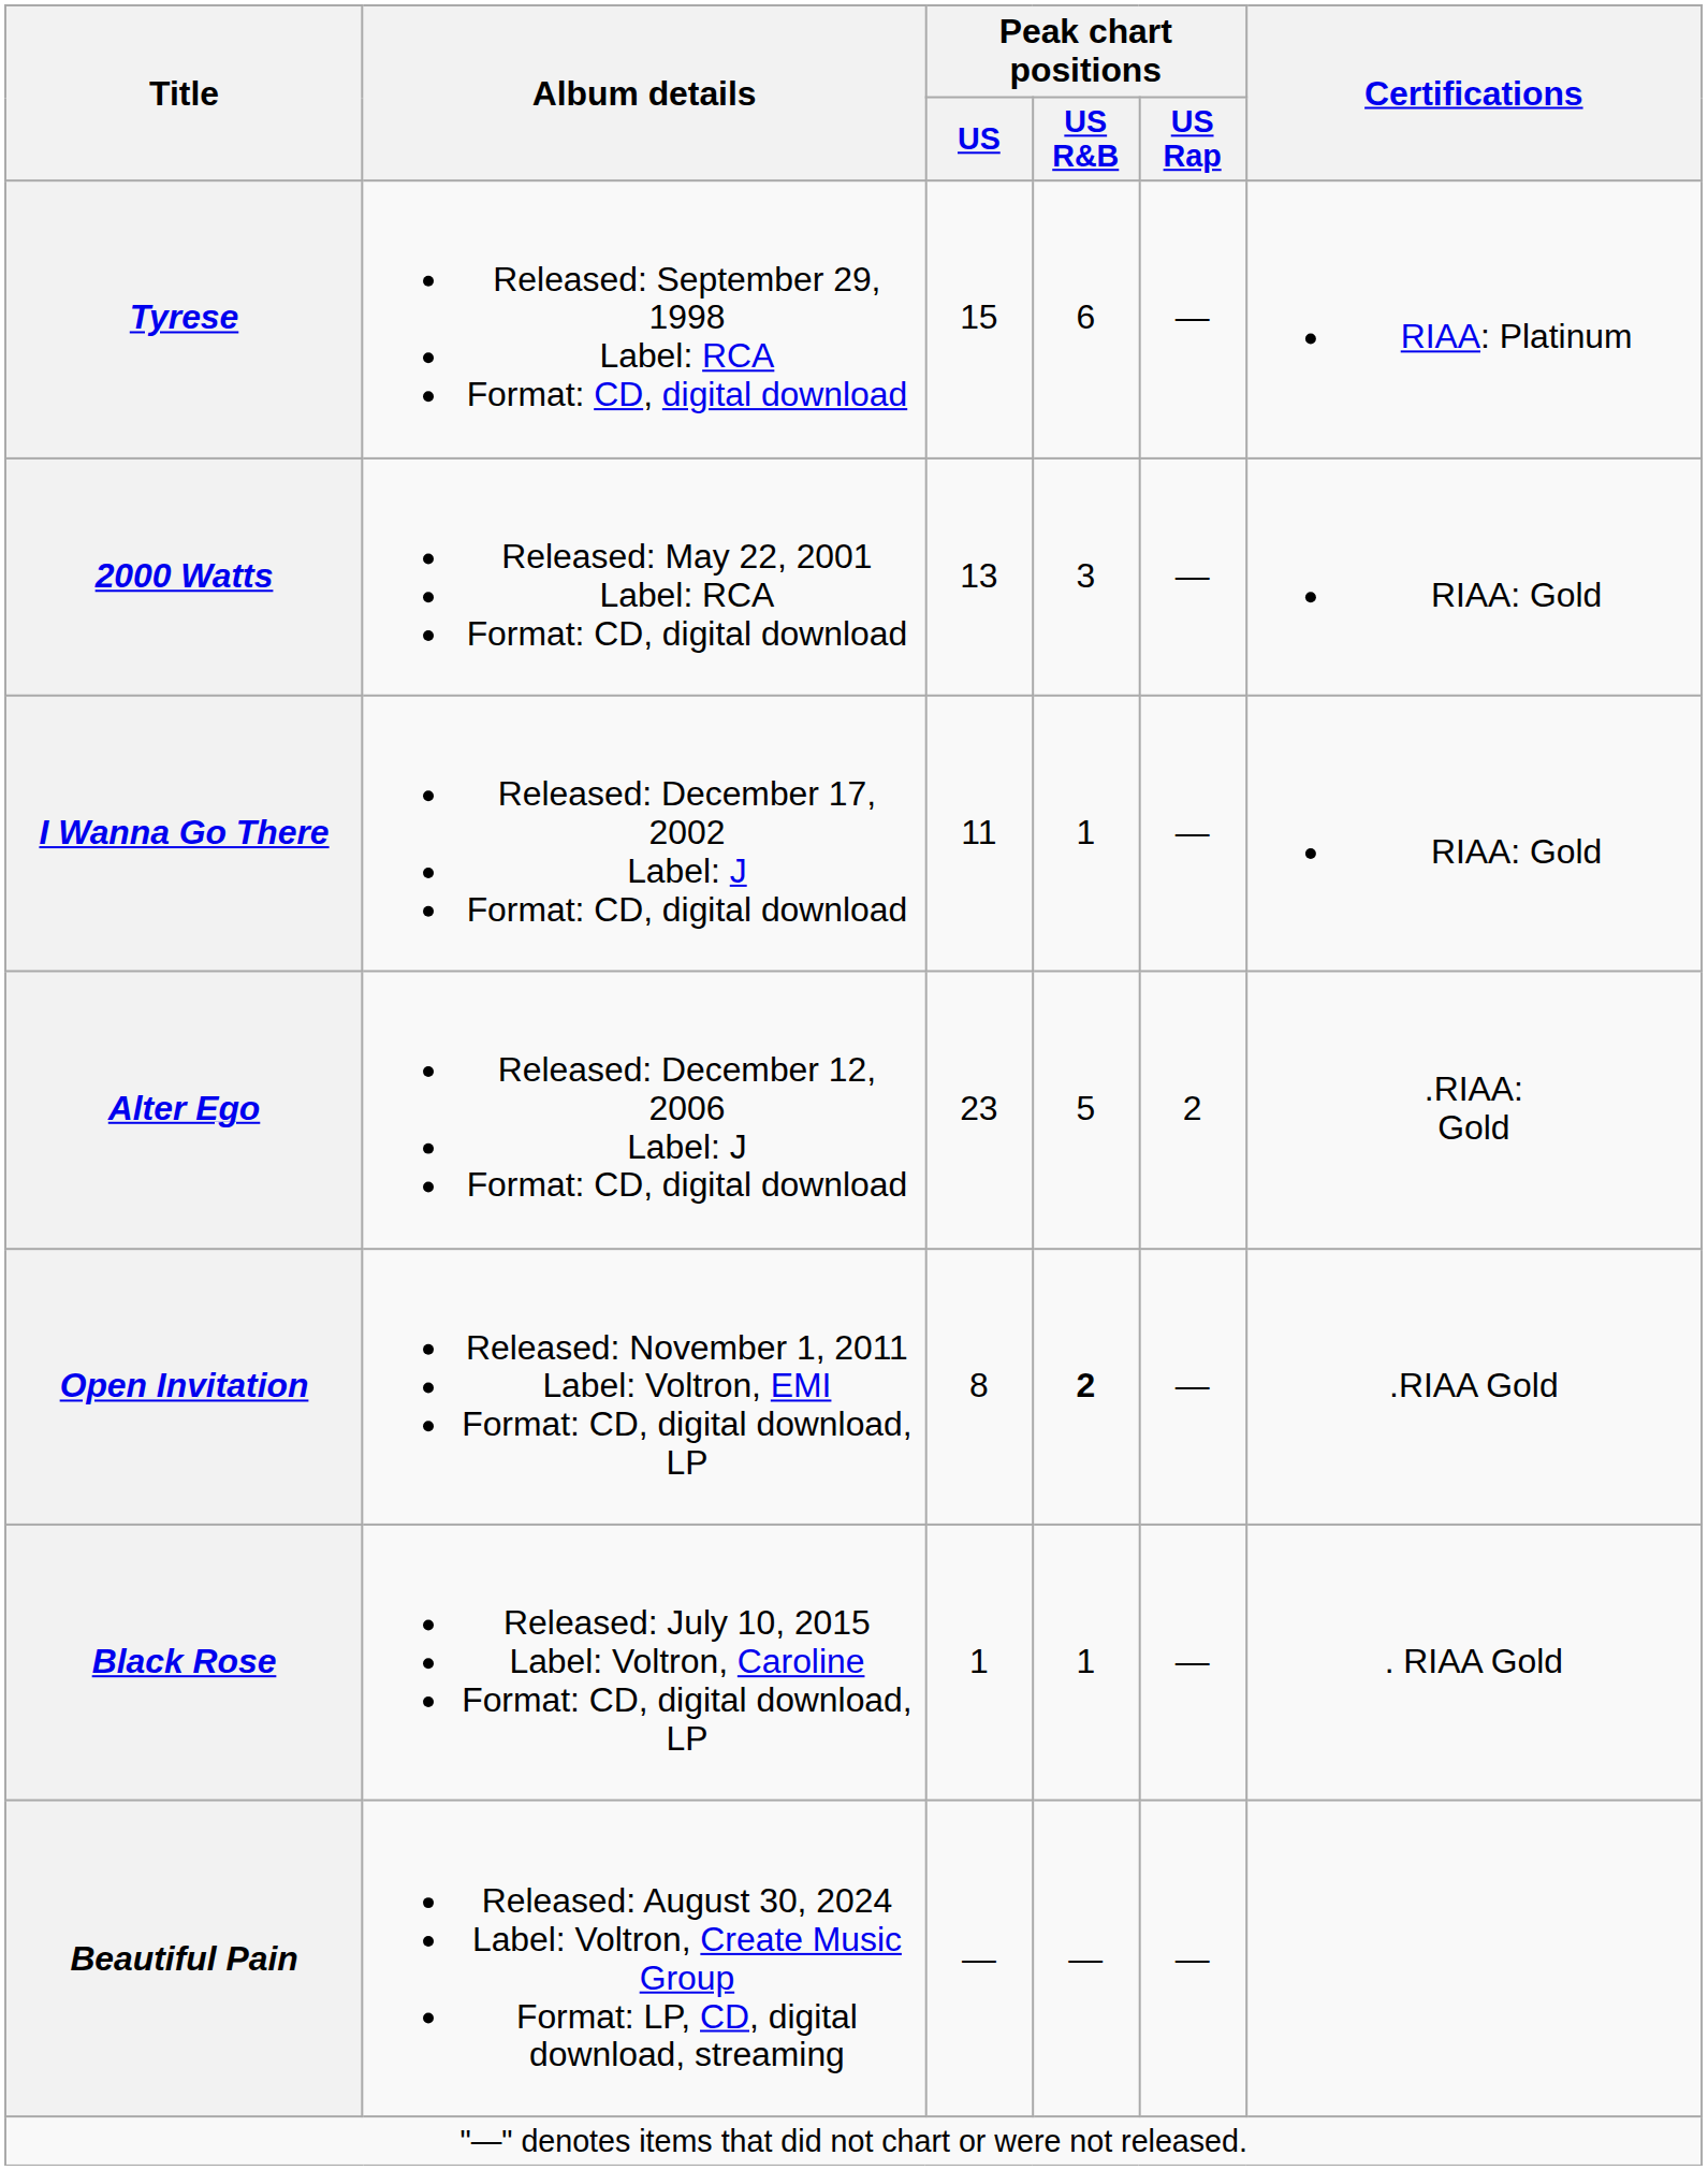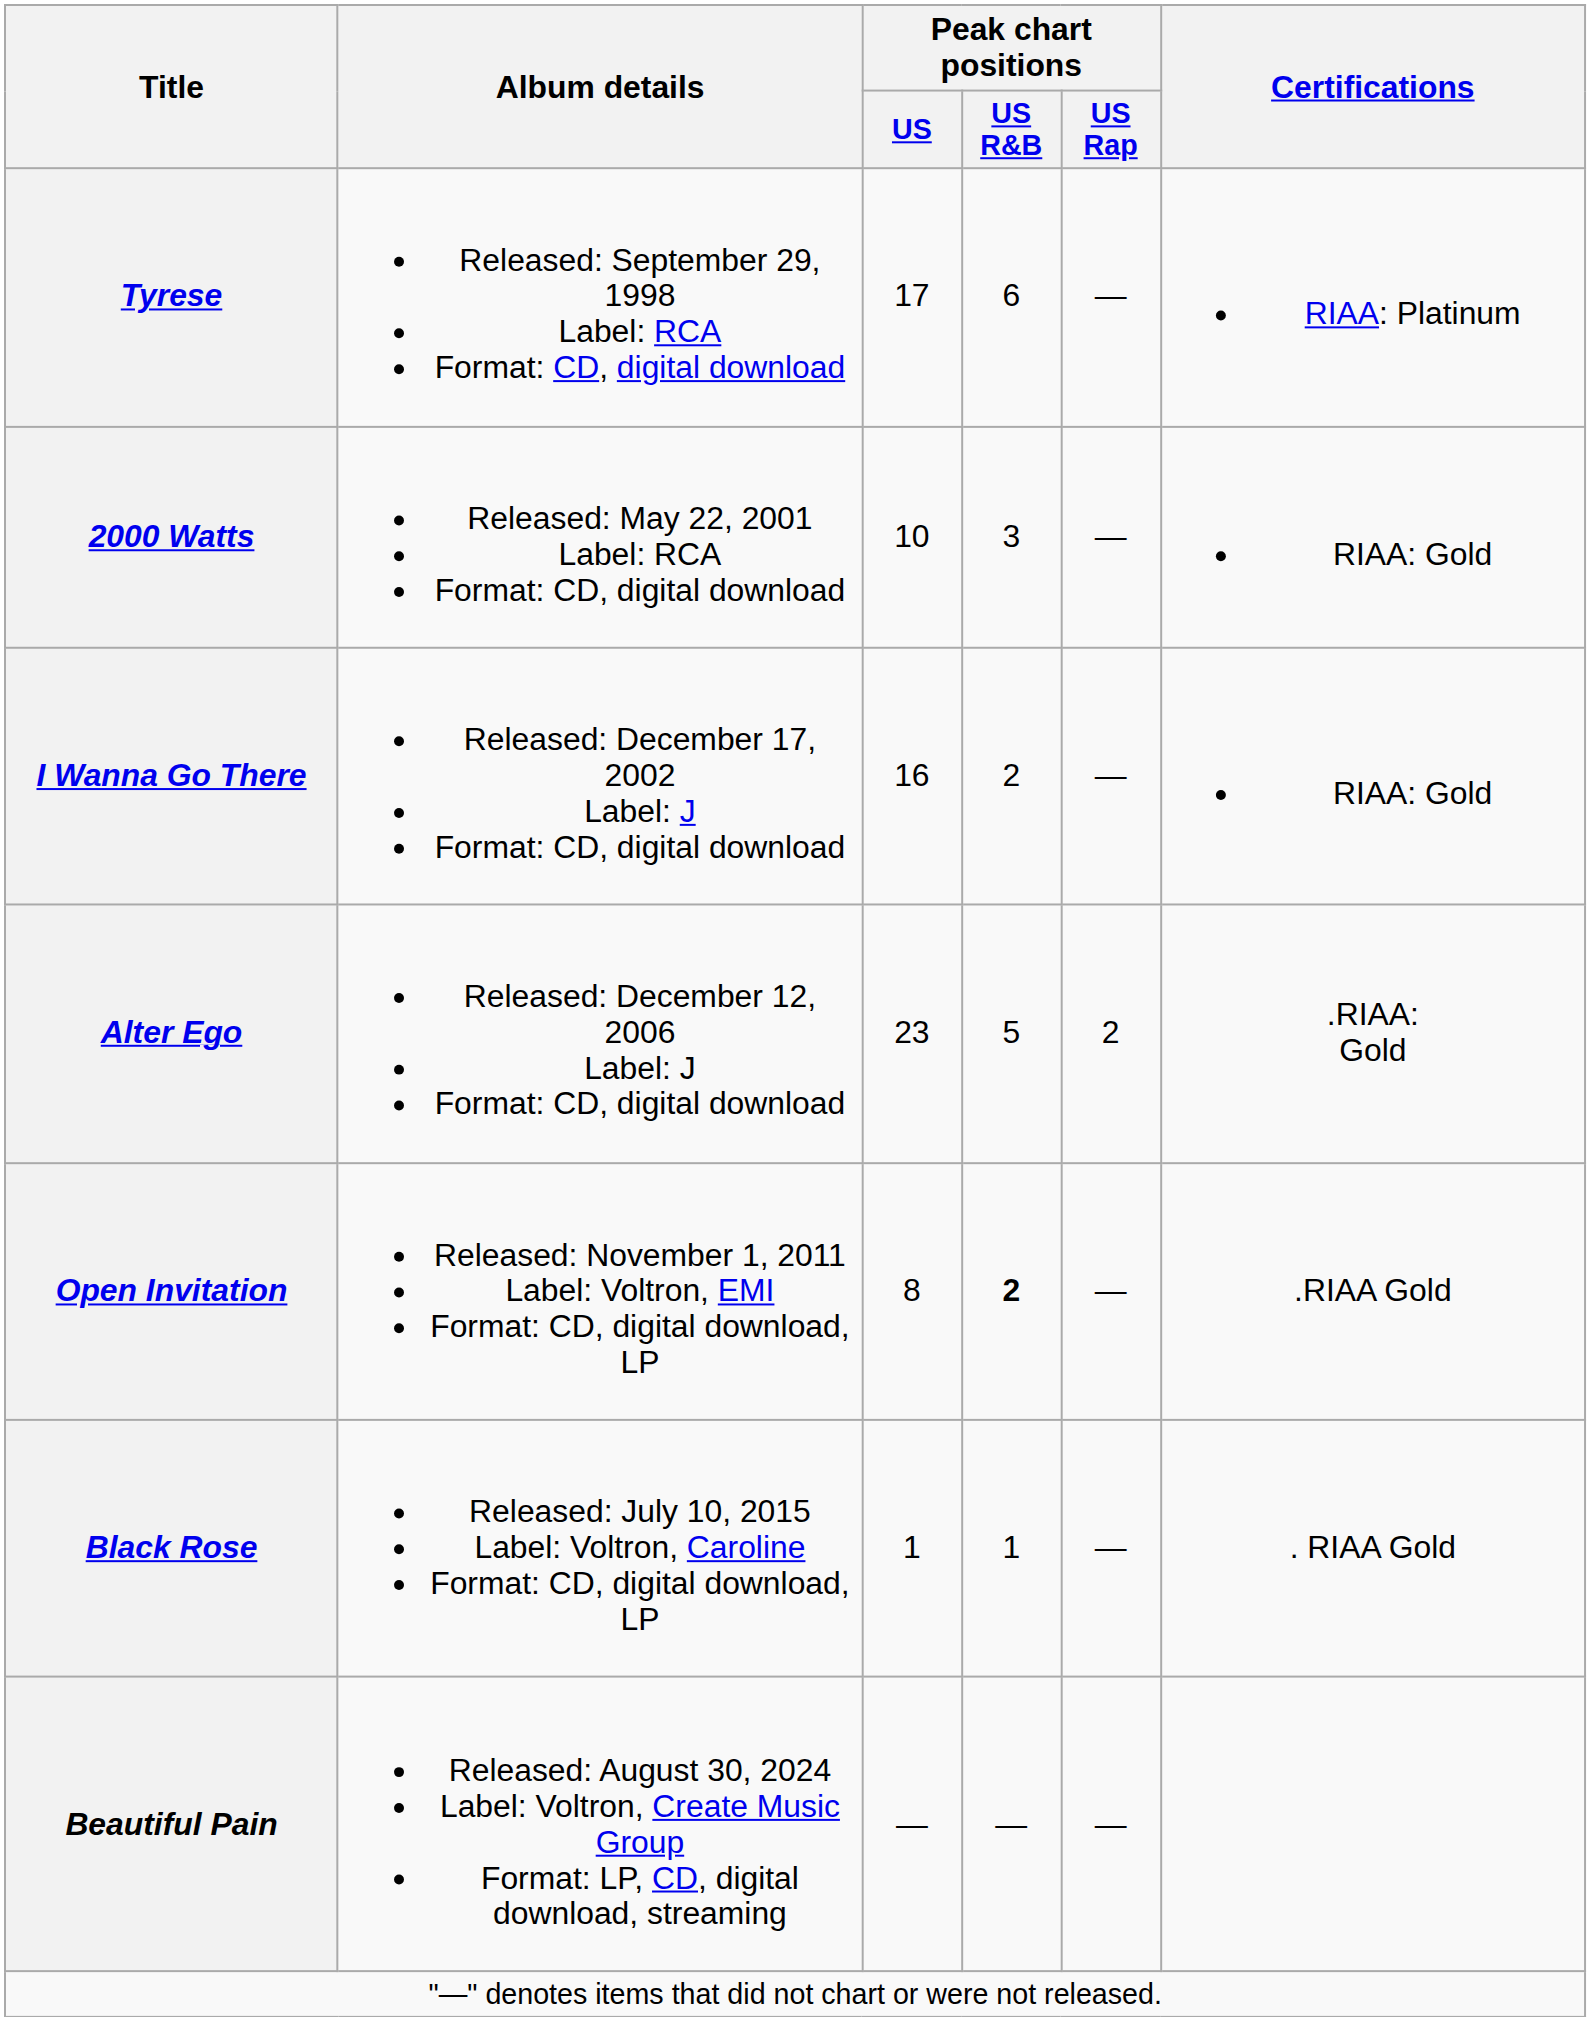 <table class="wikitable plainrowheaders" style="text-align:center;">
 <tr>
 <th scope="col" rowspan="2" style="width:10em;">Title</th>
 <th scope="col" rowspan="2" style="width:16em;">Album details</th>
 <th scope="col" colspan="3">Peak chart positions</th>
 <th scope="col" rowspan="2" style="width:10em;"><a href='#'>Certifications</a></th>
 </tr>
 <tr>
 <th scope="col" style="width:3em;font-size:90%;"><a href='#'>US</a><br></th>
 <th scope="col" style="width:3em;font-size:90%;"><a href='#'>US R&B</a><br></th>
 <th scope="col" style="width:3em;font-size:90%;"><a href='#'>US Rap</a><br></th>
 </tr>
 <tr>
 <th scope="row"><em><a href='#'>Tyrese</a></em></th>
 <td><br><ul><li>Released: September 29, 1998</li><li>Label: <a href='#'>RCA</a></li><li>Format: <a href='#'>CD</a>, <a href='#'>digital download</a></li></ul></td>
-<td>15</td>
+<td>17</td>
 <td>6</td>
 <td>—</td>
 <td><br><ul><li><a href='#'>RIAA</a>: Platinum</li></ul></td>
 </tr>
 <tr>
 <th scope="row"><em><a href='#'>2000 Watts</a></em></th>
 <td><br><ul><li>Released: May 22, 2001</li><li>Label: RCA</li><li>Format: CD, digital download</li></ul></td>
-<td>13</td>
+<td>10</td>
 <td>3</td>
 <td>—</td>
 <td><br><ul><li>RIAA: Gold</li></ul></td>
 </tr>
 <tr>
 <th scope="row"><em><a href='#'>I Wanna Go There</a></em></th>
 <td><br><ul><li>Released: December 17, 2002</li><li>Label: <a href='#'>J</a></li><li>Format: CD, digital download</li></ul></td>
-<td>11</td>
-<td>1</td>
+<td>16</td>
+<td>2</td>
 <td>—</td>
 <td><br><ul><li>RIAA: Gold</li></ul></td>
 </tr>
 <tr>
 <th scope="row"><em><a href='#'>Alter Ego</a></em></th>
 <td><br><ul><li>Released: December 12, 2006</li><li>Label: J</li><li>Format: CD, digital download</li></ul></td>
 <td>23</td>
 <td>5</td>
 <td>2</td>
 <td><blockquote><blockquote>.RIAA: Gold</blockquote></blockquote></td>
 </tr>
 <tr>
 <th scope="row"><em><a href='#'>Open Invitation</a></em></th>
 <td><br><ul><li>Released: November 1, 2011</li><li>Label: Voltron, <a href='#'>EMI</a></li><li>Format: CD, digital download, LP</li></ul></td>
 <td>8</td>
 <td><strong>2</strong></td>
 <td>—</td>
 <td>.RIAA Gold</td>
 </tr>
 <tr>
 <th scope="row"><em><a href='#'>Black Rose</a></em></th>
 <td><br><ul><li>Released: July 10, 2015</li><li>Label: Voltron, <a href='#'>Caroline</a></li><li>Format: CD, digital download, LP</li></ul></td>
 <td>1</td>
 <td>1</td>
 <td>—</td>
 <td>. RIAA Gold</td>
 </tr>
 <tr>
 <th scope="row"><em>Beautiful Pain</em></th>
 <td><br><ul><li>Released: August 30, 2024</li><li>Label: Voltron, <a href='#'>Create Music Group</a></li><li>Format: LP, <a href='#'>CD</a>, digital download, streaming</li></ul></td>
 <td>—</td>
 <td>—</td>
 <td>—</td>
 <td></td>
 </tr>
 <tr>
 <td colspan="14" style="font-size:90%">"—" denotes items that did not chart or were not released.</td>
 </tr>
 </table>
